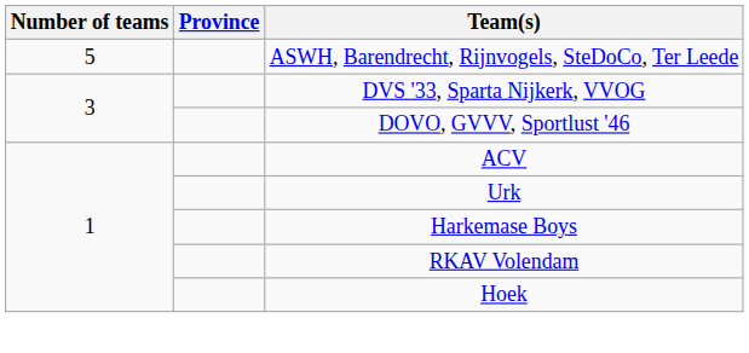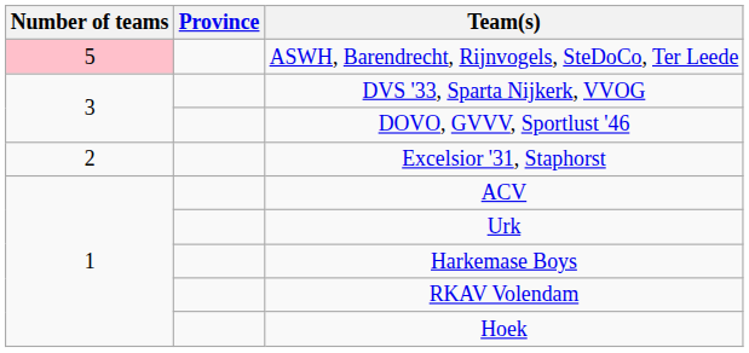 <table class="wikitable" style="text-align:center">
 <tr>
 <th>Number of teams</th>
 <th><a href='#'>Province</a></th>
 <th>Team(s)</th>
 </tr>
 <tr>
-<td>5</td>
+<td style="background: pink;">5</td>
 <td align="left"></td>
 <td><a href='#'>ASWH</a>, <a href='#'>Barendrecht</a>, <a href='#'>Rijnvogels</a>, <a href='#'>SteDoCo</a>, <a href='#'>Ter Leede</a></td>
 </tr>
 <tr>
 <td rowspan="2">3</td>
 <td align="left"></td>
 <td><a href='#'>DVS '33</a>, <a href='#'>Sparta Nijkerk</a>, <a href='#'>VVOG</a></td>
 </tr>
 <tr>
 <td align="left"></td>
 <td><a href='#'>DOVO</a>, <a href='#'>GVVV</a>, <a href='#'>Sportlust '46</a></td>
+</tr>
+<tr>
+<td>2</td>
+<td align="left"></td>
+<td><a href='#'>Excelsior '31</a>, <a href='#'>Staphorst</a></td>
 </tr>
 <tr>
 <td rowspan="5">1</td>
 <td align="left"></td>
 <td><a href='#'>ACV</a></td>
 </tr>
 <tr>
 <td align="left"></td>
 <td><a href='#'>Urk</a></td>
 </tr>
 <tr>
 <td align="left"></td>
 <td><a href='#'>Harkemase Boys</a></td>
 </tr>
 <tr>
 <td align="left"></td>
 <td><a href='#'>RKAV Volendam</a></td>
 </tr>
 <tr>
 <td align="left"></td>
 <td><a href='#'>Hoek</a></td>
 </tr>
 </table>
